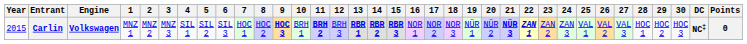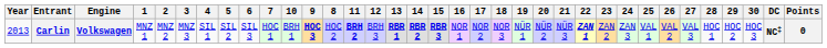 <table class="wikitable" style="text-align:center; font-size:85%">
 <tr>
 <th>Year</th>
 <th>Entrant</th>
 <th>Engine</th>
 <th>1</th>
 <th>2</th>
 <th>3</th>
 <th>4</th>
 <th>5</th>
 <th>6</th>
 <th>7</th>
+<th>10</th>
+<th>9</th>
 <th>8</th>
-<th>9</th>
-<th>10</th>
 <th>11</th>
 <th>12</th>
 <th>13</th>
 <th>14</th>
 <th>15</th>
 <th>16</th>
 <th>17</th>
 <th>18</th>
 <th>19</th>
 <th>20</th>
 <th>21</th>
 <th>22</th>
 <th>23</th>
 <th>24</th>
 <th>25</th>
 <th>26</th>
 <th>27</th>
 <th>28</th>
 <th>29</th>
 <th>30</th>
 <th>DC</th>
 <th>Points</th>
 </tr>
 <tr>
-<td id="2013R"><a href='#'>2015</a></td>
+<td id="2013R"><a href='#'>2013</a></td>
 <th><a href='#'>Carlin</a></th>
 <th><a href='#'>Volkswagen</a></th>
 <td><a href='#'>MNZ<br>1</a></td>
 <td><a href='#'>MNZ<br>2</a></td>
 <td><a href='#'>MNZ<br>3</a></td>
 <td><a href='#'>SIL<br>1</a></td>
 <td><a href='#'>SIL<br>2</a></td>
 <td><a href='#'>SIL<br>3</a></td>
 <td style="background:#dfffdf;"><a href='#'>HOC<br>1</a><br></td>
+<td style="background:#dfffdf;"><a href='#'>BRH<br>1</a><br></td>
+<td style="background:#ffdf9f;"><strong><a href='#'>HOC<br>3</a></strong><br></td>
 <td style="background:#CFCFFF;"><a href='#'>HOC<br>2</a><br></td>
-<td style="background:#ffdf9f;"><strong><a href='#'>HOC<br>3</a></strong><br></td>
-<td style="background:#dfffdf;"><a href='#'>BRH<br>1</a><br></td>
 <td style="background:#CFCFFF;"><strong><a href='#'>BRH<br>2</a><br></strong></td>
 <td style="background:#CFCFFF;"><a href='#'>BRH<br>3</a><br></td>
 <td style="background:#dfdfdf;"><strong><a href='#'>RBR<br>1</a></strong><br></td>
 <td style="background:#dfdfdf;"><strong><a href='#'>RBR<br>2</a></strong><br></td>
 <td style="background:#dfdfdf;"><strong><a href='#'>RBR<br>3</a></strong><br></td>
 <td style="background:#EFCFFF;"><a href='#'>NOR<br>1</a><br></td>
 <td style="background:#CFCFFF;"><a href='#'>NOR<br>2</a><br></td>
 <td style="background:#EFCFFF;"><a href='#'>NOR<br>3</a><br></td>
 <td style="background:#dfffdf;"><a href='#'>NÜR<br>1</a><br></td>
 <td style="background:#CFCFFF;"><a href='#'>NÜR<br>2</a><br></td>
-<td style="background:#CFCFFF;"><strong><a href='#'>NÜR<br>3</a><br></strong></td>
+<td style="background:#CFCFFF;"><a href='#'>NÜR<br>3</a><br></td>
 <td style="background:#ffffbf;"><strong><em><a href='#'>ZAN<br>1</a></em></strong><br></td>
 <td style="background:#ffdf9f;"><a href='#'>ZAN<br>2</a><br></td>
 <td style="background:#dfffdf;"><a href='#'>ZAN<br>3</a><br></td>
 <td style="background:#dfffdf;"><a href='#'>VAL<br>1</a><br></td>
 <td style="background:#ffdf9f;"><a href='#'>VAL<br>2</a><br></td>
 <td style="background:#dfffdf;"><a href='#'>VAL<br>3</a><br></td>
 <td><a href='#'>HOC<br>1</a></td>
 <td><a href='#'>HOC<br>2</a></td>
 <td><a href='#'>HOC<br>3</a></td>
 <th>NC<sup>‡</sup></th>
 <th>0</th>
 </tr>
 </table>
